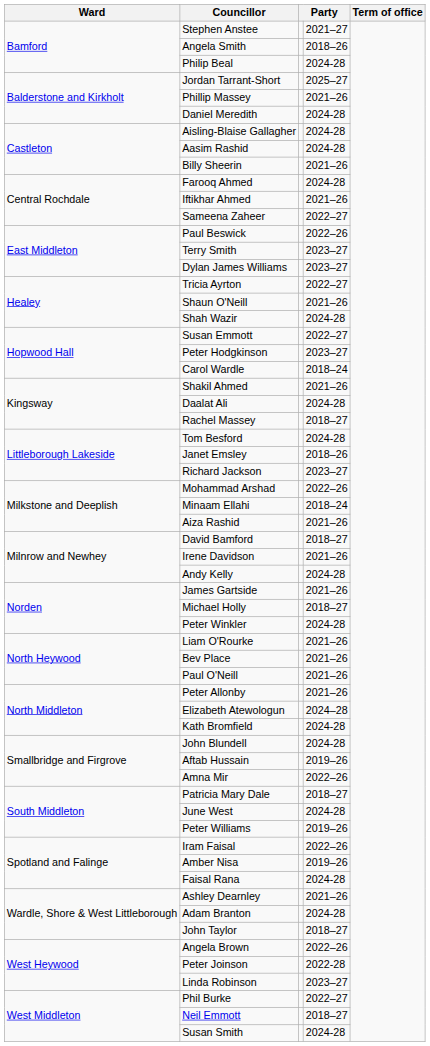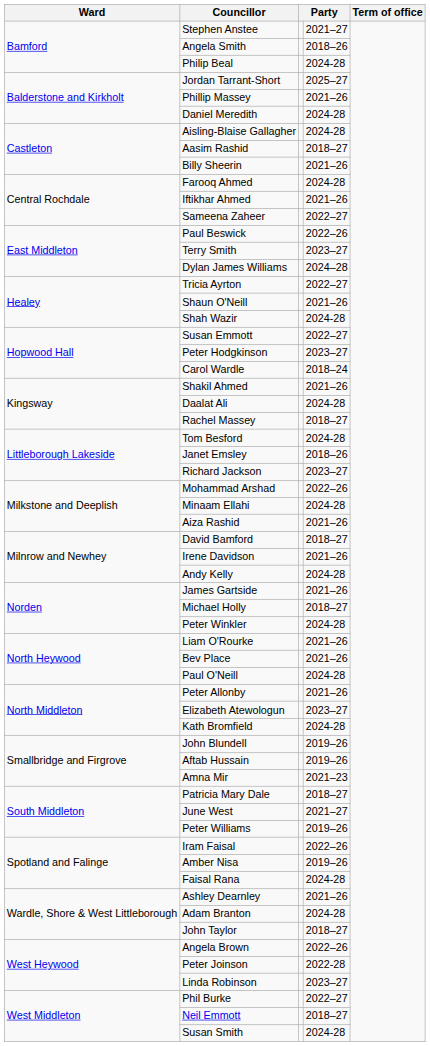 <table class="wikitable">
 <tr>
 <th>Ward</th>
 <th>Councillor</th>
 <th colspan="2">Party</th>
 <th>Term of office</th>
 </tr>
 <tr>
 <td rowspan="3"><a href='#'>Bamford</a></td>
 <td>Stephen Anstee</td>
 <td></td>
 <td>2021–27</td>
 </tr>
 <tr>
 <td>Angela Smith</td>
 <td></td>
 <td>2018–26</td>
 </tr>
 <tr>
 <td>Philip Beal</td>
 <td></td>
 <td>2024-28</td>
 </tr>
 <tr>
 <td rowspan="3"><a href='#'>Balderstone and Kirkholt</a></td>
 <td>Jordan Tarrant-Short</td>
 <td></td>
 <td>2025–27</td>
 </tr>
 <tr>
 <td>Phillip Massey</td>
 <td></td>
 <td>2021–26</td>
 </tr>
 <tr>
 <td>Daniel Meredith</td>
 <td></td>
 <td>2024-28</td>
 </tr>
 <tr>
 <td rowspan="3"><a href='#'>Castleton</a></td>
 <td>Aisling-Blaise Gallagher</td>
 <td></td>
 <td>2024-28</td>
 </tr>
 <tr>
 <td>Aasim Rashid</td>
 <td></td>
-<td>2024-28</td>
+<td>2018–27</td>
 </tr>
 <tr>
 <td>Billy Sheerin</td>
 <td></td>
 <td>2021–26</td>
 </tr>
 <tr>
 <td rowspan="3">Central Rochdale</td>
 <td>Farooq Ahmed</td>
 <td></td>
 <td>2024-28</td>
 </tr>
 <tr>
 <td>Iftikhar Ahmed</td>
 <td></td>
 <td>2021–26</td>
 </tr>
 <tr>
 <td>Sameena Zaheer</td>
 <td></td>
 <td>2022–27</td>
 </tr>
 <tr>
 <td rowspan="3"><a href='#'>East Middleton</a></td>
 <td>Paul Beswick</td>
 <td></td>
 <td>2022–26</td>
 </tr>
 <tr>
 <td>Terry Smith</td>
 <td></td>
 <td>2023–27</td>
 </tr>
 <tr>
 <td>Dylan James Williams</td>
 <td></td>
-<td>2023–27</td>
+<td>2024–28</td>
 </tr>
 <tr>
 <td rowspan="3"><a href='#'>Healey</a></td>
 <td>Tricia Ayrton</td>
 <td></td>
 <td>2022–27</td>
 </tr>
 <tr>
 <td>Shaun O'Neill</td>
 <td></td>
 <td>2021–26</td>
 </tr>
 <tr>
 <td>Shah Wazir</td>
 <td></td>
 <td>2024-28</td>
 </tr>
 <tr>
 <td rowspan="3"><a href='#'>Hopwood Hall</a></td>
 <td>Susan Emmott</td>
 <td></td>
 <td>2022–27</td>
 </tr>
 <tr>
 <td>Peter Hodgkinson</td>
 <td></td>
 <td>2023–27</td>
 </tr>
 <tr>
 <td>Carol Wardle</td>
 <td></td>
 <td>2018–24</td>
 </tr>
 <tr>
 <td rowspan="3">Kingsway</td>
 <td>Shakil Ahmed</td>
 <td></td>
 <td>2021–26</td>
 </tr>
 <tr>
 <td>Daalat Ali</td>
 <td></td>
 <td>2024-28</td>
 </tr>
 <tr>
 <td>Rachel Massey</td>
 <td></td>
 <td>2018–27</td>
 </tr>
 <tr>
 <td rowspan="3"><a href='#'>Littleborough Lakeside</a></td>
 <td>Tom Besford</td>
 <td></td>
 <td>2024-28</td>
 </tr>
 <tr>
 <td>Janet Emsley</td>
 <td></td>
 <td>2018–26</td>
 </tr>
 <tr>
 <td>Richard Jackson</td>
 <td></td>
 <td>2023–27</td>
 </tr>
 <tr>
 <td rowspan="3">Milkstone and Deeplish</td>
 <td>Mohammad Arshad</td>
 <td></td>
 <td>2022–26</td>
 </tr>
 <tr>
 <td>Minaam Ellahi</td>
 <td></td>
-<td>2018–24</td>
+<td>2024-28</td>
 </tr>
 <tr>
 <td>Aiza Rashid</td>
 <td></td>
 <td>2021–26</td>
 </tr>
 <tr>
 <td rowspan="3">Milnrow and Newhey</td>
 <td>David Bamford</td>
 <td></td>
 <td>2018–27</td>
 </tr>
 <tr>
 <td>Irene Davidson</td>
 <td></td>
 <td>2021–26</td>
 </tr>
 <tr>
 <td>Andy Kelly</td>
 <td></td>
 <td>2024-28</td>
 </tr>
 <tr>
 <td rowspan="3"><a href='#'>Norden</a></td>
 <td>James Gartside</td>
 <td></td>
 <td>2021–26</td>
 </tr>
 <tr>
 <td>Michael Holly</td>
 <td></td>
 <td>2018–27</td>
 </tr>
 <tr>
 <td>Peter Winkler</td>
 <td></td>
 <td>2024-28</td>
 </tr>
 <tr>
 <td rowspan="3"><a href='#'>North Heywood</a></td>
 <td>Liam O'Rourke</td>
 <td></td>
 <td>2021–26</td>
 </tr>
 <tr>
 <td>Bev Place</td>
 <td></td>
 <td>2021–26</td>
 </tr>
 <tr>
 <td>Paul O'Neill</td>
 <td></td>
-<td>2021–26</td>
+<td>2024-28</td>
 </tr>
 <tr>
 <td rowspan="3"><a href='#'>North Middleton</a></td>
 <td>Peter Allonby</td>
 <td></td>
 <td>2021–26</td>
 </tr>
 <tr>
 <td>Elizabeth Atewologun</td>
 <td></td>
-<td>2024–28</td>
+<td>2023–27</td>
 </tr>
 <tr>
 <td>Kath Bromfield</td>
 <td></td>
 <td>2024-28</td>
 </tr>
 <tr>
 <td rowspan="3">Smallbridge and Firgrove</td>
 <td>John Blundell</td>
 <td></td>
-<td>2024-28</td>
+<td>2019–26</td>
 </tr>
 <tr>
 <td>Aftab Hussain</td>
 <td></td>
 <td>2019–26</td>
 </tr>
 <tr>
 <td>Amna Mir</td>
 <td></td>
-<td>2022–26</td>
+<td>2021–23</td>
 </tr>
 <tr>
 <td rowspan="3"><a href='#'>South Middleton</a></td>
 <td>Patricia Mary Dale</td>
 <td></td>
 <td>2018–27</td>
 </tr>
 <tr>
 <td>June West</td>
 <td></td>
-<td>2024-28</td>
+<td>2021–27</td>
 </tr>
 <tr>
 <td>Peter Williams</td>
 <td></td>
 <td>2019–26</td>
 </tr>
 <tr>
 <td rowspan="3">Spotland and Falinge</td>
 <td>Iram Faisal</td>
 <td></td>
 <td>2022–26</td>
 </tr>
 <tr>
 <td>Amber Nisa</td>
 <td></td>
 <td>2019–26</td>
 </tr>
 <tr>
 <td>Faisal Rana</td>
 <td></td>
 <td>2024-28</td>
 </tr>
 <tr>
 <td rowspan="3">Wardle, Shore & West Littleborough</td>
 <td>Ashley Dearnley</td>
 <td></td>
 <td>2021–26</td>
 </tr>
 <tr>
 <td>Adam Branton</td>
 <td></td>
 <td>2024-28</td>
 </tr>
 <tr>
 <td>John Taylor</td>
 <td></td>
 <td>2018–27</td>
 </tr>
 <tr>
 <td rowspan="3"><a href='#'>West Heywood</a></td>
 <td>Angela Brown</td>
 <td></td>
 <td>2022–26</td>
 </tr>
 <tr>
 <td>Peter Joinson</td>
 <td></td>
 <td>2022-28</td>
 </tr>
 <tr>
 <td>Linda Robinson</td>
 <td></td>
 <td>2023–27</td>
 </tr>
 <tr>
 <td rowspan="3"><a href='#'>West Middleton</a></td>
 <td>Phil Burke</td>
 <td></td>
 <td>2022–27</td>
 </tr>
 <tr>
 <td><a href='#'>Neil Emmott</a></td>
 <td></td>
 <td>2018–27</td>
 </tr>
 <tr>
 <td>Susan Smith</td>
 <td></td>
 <td>2024-28</td>
 </tr>
 </table>
